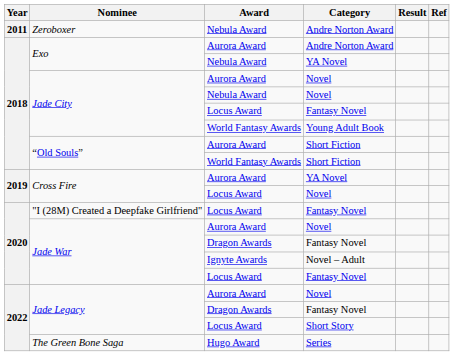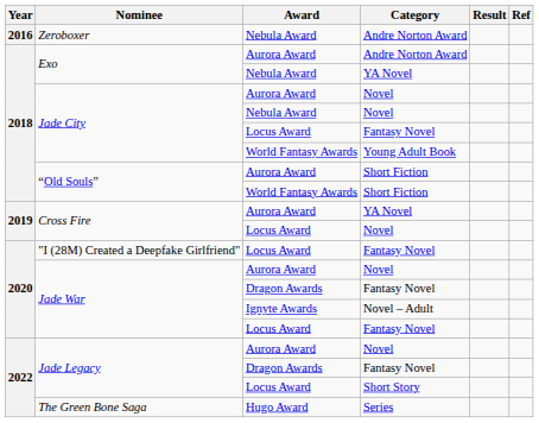 <table class="wikitable sortable">
 <tr>
 <th>Year</th>
 <th>Nominee</th>
 <th>Award</th>
 <th>Category</th>
 <th>Result</th>
 <th>Ref</th>
 </tr>
 <tr>
-<th>2011</th>
+<th>2016</th>
 <td><em>Zeroboxer</em></td>
 <td><a href='#'>Nebula Award</a></td>
 <td><a href='#'>Andre Norton Award</a></td>
 <td></td>
 <td></td>
 </tr>
 <tr>
 <th rowspan="8">2018</th>
 <td rowspan="2"><em>Exo</em></td>
 <td><a href='#'>Aurora Award</a></td>
 <td><a href='#'>Andre Norton Award</a></td>
 <td></td>
 <td></td>
 </tr>
 <tr>
 <td><a href='#'>Nebula Award</a></td>
 <td><a href='#'>YA Novel</a></td>
 <td></td>
 <td></td>
 </tr>
 <tr>
 <td rowspan="4"><em><a href='#'>Jade City</a></em></td>
 <td><a href='#'>Aurora Award</a></td>
 <td><a href='#'>Novel</a></td>
 <td></td>
 <td></td>
 </tr>
 <tr>
 <td><a href='#'>Nebula Award</a></td>
 <td><a href='#'>Novel</a></td>
 <td></td>
 <td></td>
 </tr>
 <tr>
 <td><a href='#'>Locus Award</a></td>
 <td><a href='#'>Fantasy Novel</a></td>
 <td></td>
 <td></td>
 </tr>
 <tr>
 <td><a href='#'>World Fantasy Awards</a></td>
 <td><a href='#'>Young Adult Book</a></td>
 <td></td>
 <td></td>
 </tr>
 <tr>
 <td rowspan="2">“<a href='#'>Old Souls</a>”</td>
 <td><a href='#'>Aurora Award</a></td>
 <td><a href='#'>Short Fiction</a></td>
 <td></td>
 <td></td>
 </tr>
 <tr>
 <td><a href='#'>World Fantasy Awards</a></td>
 <td><a href='#'>Short Fiction</a></td>
 <td></td>
 <td></td>
 </tr>
 <tr>
 <th rowspan="2">2019</th>
 <td rowspan="2"><em>Cross Fire</em></td>
 <td><a href='#'>Aurora Award</a></td>
 <td><a href='#'>YA Novel</a></td>
 <td></td>
 <td></td>
 </tr>
 <tr>
 <td><a href='#'>Locus Award</a></td>
 <td><a href='#'>Novel</a></td>
 <td></td>
 <td></td>
 </tr>
 <tr>
 <th rowspan="5">2020</th>
 <td>"I (28M) Created a Deepfake Girlfriend"</td>
 <td><a href='#'>Locus Award</a></td>
 <td><a href='#'>Fantasy Novel</a></td>
 <td></td>
 <td></td>
 </tr>
 <tr>
 <td rowspan="4"><em><a href='#'>Jade War</a></em></td>
 <td><a href='#'>Aurora Award</a></td>
 <td><a href='#'>Novel</a></td>
 <td></td>
 <td></td>
 </tr>
 <tr>
 <td><a href='#'>Dragon Awards</a></td>
 <td>Fantasy Novel</td>
 <td></td>
 <td></td>
 </tr>
 <tr>
 <td><a href='#'>Ignyte Awards</a></td>
 <td>Novel – Adult</td>
 <td></td>
 <td></td>
 </tr>
 <tr>
 <td><a href='#'>Locus Award</a></td>
 <td><a href='#'>Fantasy Novel</a></td>
 <td></td>
 <td></td>
 </tr>
 <tr>
 <th rowspan="4">2022</th>
 <td rowspan="3"><em><a href='#'>Jade Legacy</a></em></td>
 <td><a href='#'>Aurora Award</a></td>
 <td><a href='#'>Novel</a></td>
 <td></td>
 <td></td>
 </tr>
 <tr>
 <td><a href='#'>Dragon Awards</a></td>
 <td>Fantasy Novel</td>
 <td></td>
 <td></td>
 </tr>
 <tr>
 <td><a href='#'>Locus Award</a></td>
 <td><a href='#'>Short Story</a></td>
 <td></td>
 <td></td>
 </tr>
 <tr>
 <td><em>The Green Bone Saga</em></td>
 <td><a href='#'>Hugo Award</a></td>
 <td><a href='#'>Series</a></td>
 <td></td>
 <td></td>
 </tr>
 </table>
